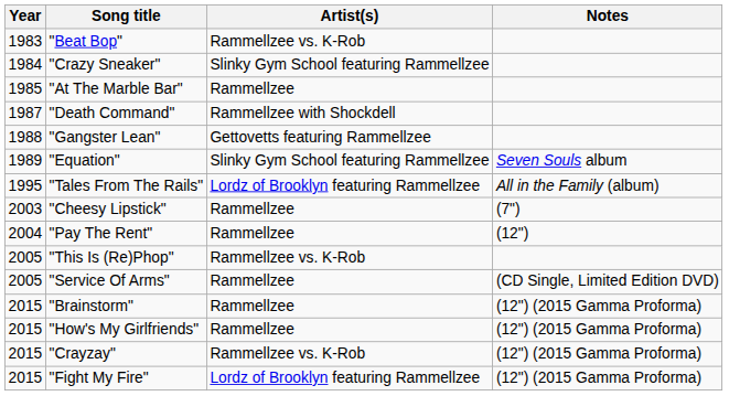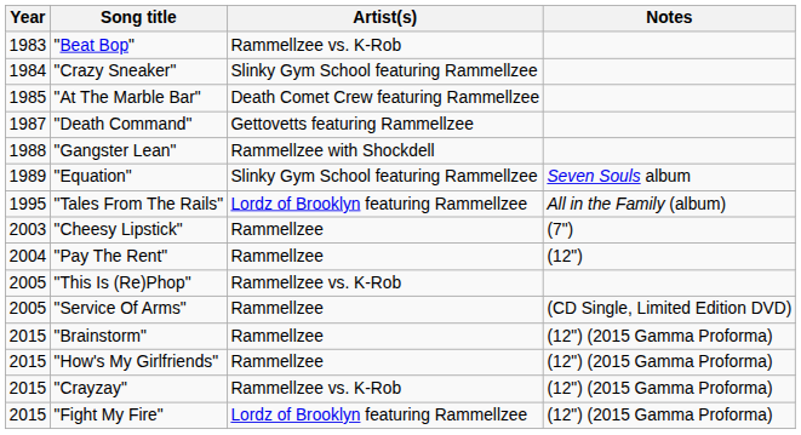 <table class="wikitable sortable">
 <tr>
 <th>Year</th>
 <th>Song title</th>
 <th>Artist(s)</th>
 <th>Notes</th>
 </tr>
 <tr>
 <td>1983</td>
 <td>"<a href='#'>Beat Bop</a>"</td>
 <td>Rammellzee vs. K-Rob</td>
 <td></td>
 </tr>
 <tr>
 <td>1984</td>
 <td>"Crazy Sneaker"</td>
 <td>Slinky Gym School featuring Rammellzee</td>
 <td></td>
 </tr>
 <tr>
 <td>1985</td>
 <td>"At The Marble Bar"</td>
-<td>Rammellzee</td>
+<td>Death Comet Crew featuring Rammellzee</td>
 <td></td>
 </tr>
 <tr>
 <td>1987</td>
 <td>"Death Command"</td>
-<td>Rammellzee with Shockdell</td>
+<td>Gettovetts featuring Rammellzee</td>
 <td></td>
 </tr>
 <tr>
 <td>1988</td>
 <td>"Gangster Lean"</td>
-<td>Gettovetts featuring Rammellzee</td>
+<td>Rammellzee with Shockdell</td>
 <td></td>
 </tr>
 <tr>
 <td>1989</td>
 <td>"Equation"</td>
 <td>Slinky Gym School featuring Rammellzee</td>
 <td><em><a href='#'>Seven Souls</a></em> album</td>
 </tr>
 <tr>
 <td>1995</td>
 <td>"Tales From The Rails"</td>
 <td><a href='#'>Lordz of Brooklyn</a> featuring Rammellzee</td>
 <td><em>All in the Family</em> (album)</td>
 </tr>
 <tr>
 <td>2003</td>
 <td>"Cheesy Lipstick"</td>
 <td>Rammellzee</td>
 <td>(7")</td>
 </tr>
 <tr>
 <td>2004</td>
 <td>"Pay The Rent"</td>
 <td>Rammellzee</td>
 <td>(12")</td>
 </tr>
 <tr>
 <td>2005</td>
 <td>"This Is (Re)Phop"</td>
 <td>Rammellzee vs. K-Rob</td>
 <td></td>
 </tr>
 <tr>
 <td>2005</td>
 <td>"Service Of Arms"</td>
 <td>Rammellzee</td>
 <td>(CD Single, Limited Edition DVD)</td>
 </tr>
 <tr>
 <td>2015</td>
 <td>"Brainstorm"</td>
 <td>Rammellzee</td>
 <td>(12") (2015 Gamma Proforma)</td>
 </tr>
 <tr>
 <td>2015</td>
 <td>"How's My Girlfriends"</td>
 <td>Rammellzee</td>
 <td>(12") (2015 Gamma Proforma)</td>
 </tr>
 <tr>
 <td>2015</td>
 <td>"Crayzay"</td>
 <td>Rammellzee vs. K-Rob</td>
 <td>(12") (2015 Gamma Proforma)</td>
 </tr>
 <tr>
 <td>2015</td>
 <td>"Fight My Fire"</td>
 <td><a href='#'>Lordz of Brooklyn</a> featuring Rammellzee</td>
 <td>(12") (2015 Gamma Proforma)</td>
 </tr>
 </table>
